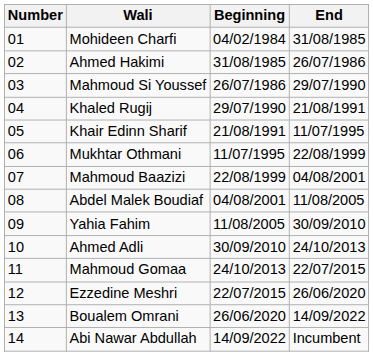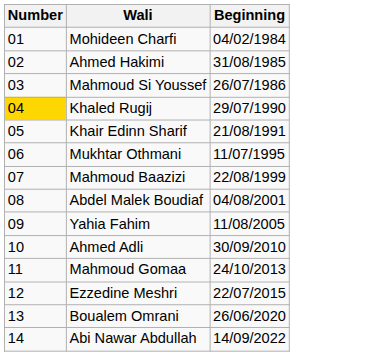 <table class="wikitable sortable">
 <tr>
 <th>Number</th>
 <th>Wali</th>
 <th>Beginning</th>
-<th>End</th>
 </tr>
 <tr>
 <td>01</td>
 <td>Mohideen Charfi</td>
 <td>04/02/1984</td>
-<td>31/08/1985</td>
 </tr>
 <tr>
 <td>02</td>
 <td>Ahmed Hakimi</td>
 <td>31/08/1985</td>
-<td>26/07/1986</td>
 </tr>
 <tr>
 <td>03</td>
 <td>Mahmoud Si Youssef</td>
 <td>26/07/1986</td>
-<td>29/07/1990</td>
 </tr>
 <tr>
-<td>04</td>
+<td style="background: gold;">04</td>
 <td>Khaled Rugij</td>
 <td>29/07/1990</td>
-<td>21/08/1991</td>
 </tr>
 <tr>
 <td>05</td>
 <td>Khair Edinn Sharif</td>
 <td>21/08/1991</td>
-<td>11/07/1995</td>
 </tr>
 <tr>
 <td>06</td>
 <td>Mukhtar Othmani</td>
 <td>11/07/1995</td>
-<td>22/08/1999</td>
 </tr>
 <tr>
 <td>07</td>
 <td>Mahmoud Baazizi</td>
 <td>22/08/1999</td>
-<td>04/08/2001</td>
 </tr>
 <tr>
 <td>08</td>
 <td>Abdel Malek Boudiaf</td>
 <td>04/08/2001</td>
-<td>11/08/2005</td>
 </tr>
 <tr>
 <td>09</td>
 <td>Yahia Fahim</td>
 <td>11/08/2005</td>
-<td>30/09/2010</td>
 </tr>
 <tr>
 <td>10</td>
 <td>Ahmed Adli</td>
 <td>30/09/2010</td>
-<td>24/10/2013</td>
 </tr>
 <tr>
 <td>11</td>
 <td>Mahmoud Gomaa</td>
 <td>24/10/2013</td>
-<td>22/07/2015</td>
 </tr>
 <tr>
 <td>12</td>
 <td>Ezzedine Meshri</td>
 <td>22/07/2015</td>
-<td>26/06/2020</td>
 </tr>
 <tr>
 <td>13</td>
 <td>Boualem Omrani</td>
 <td>26/06/2020</td>
-<td>14/09/2022</td>
 </tr>
 <tr>
 <td>14</td>
 <td>Abi Nawar Abdullah</td>
 <td>14/09/2022</td>
-<td>Incumbent</td>
 </tr>
 </table>
